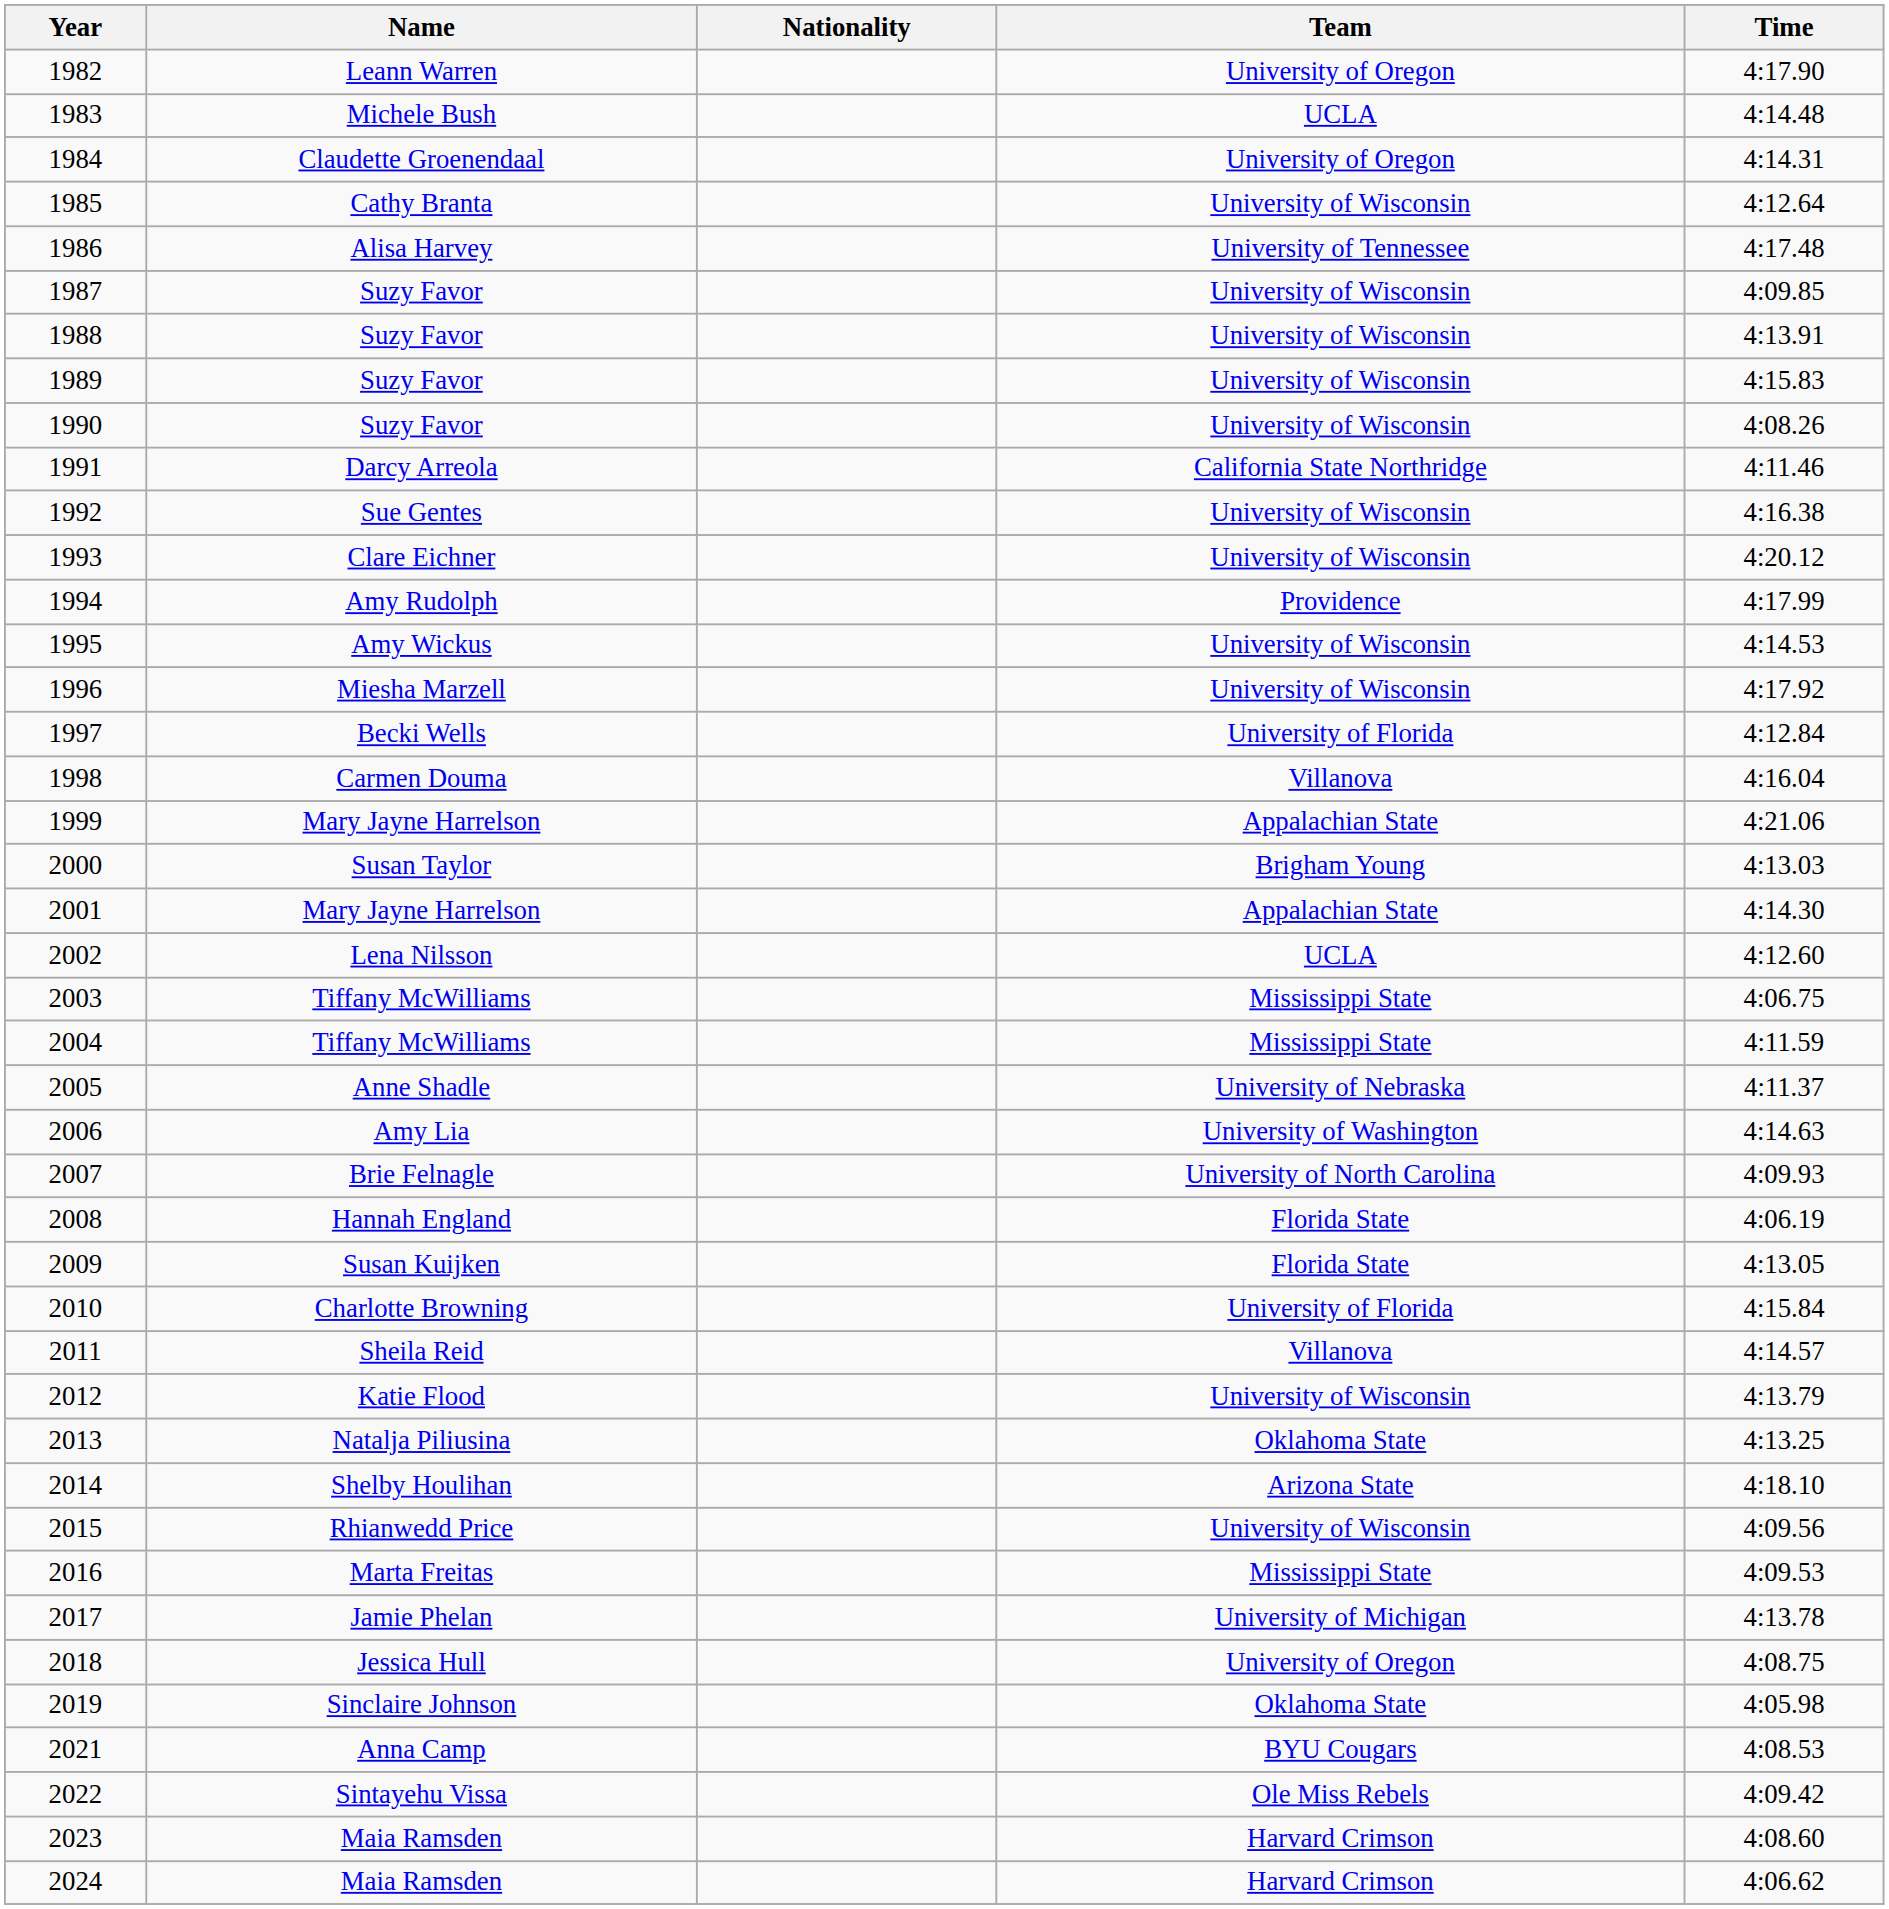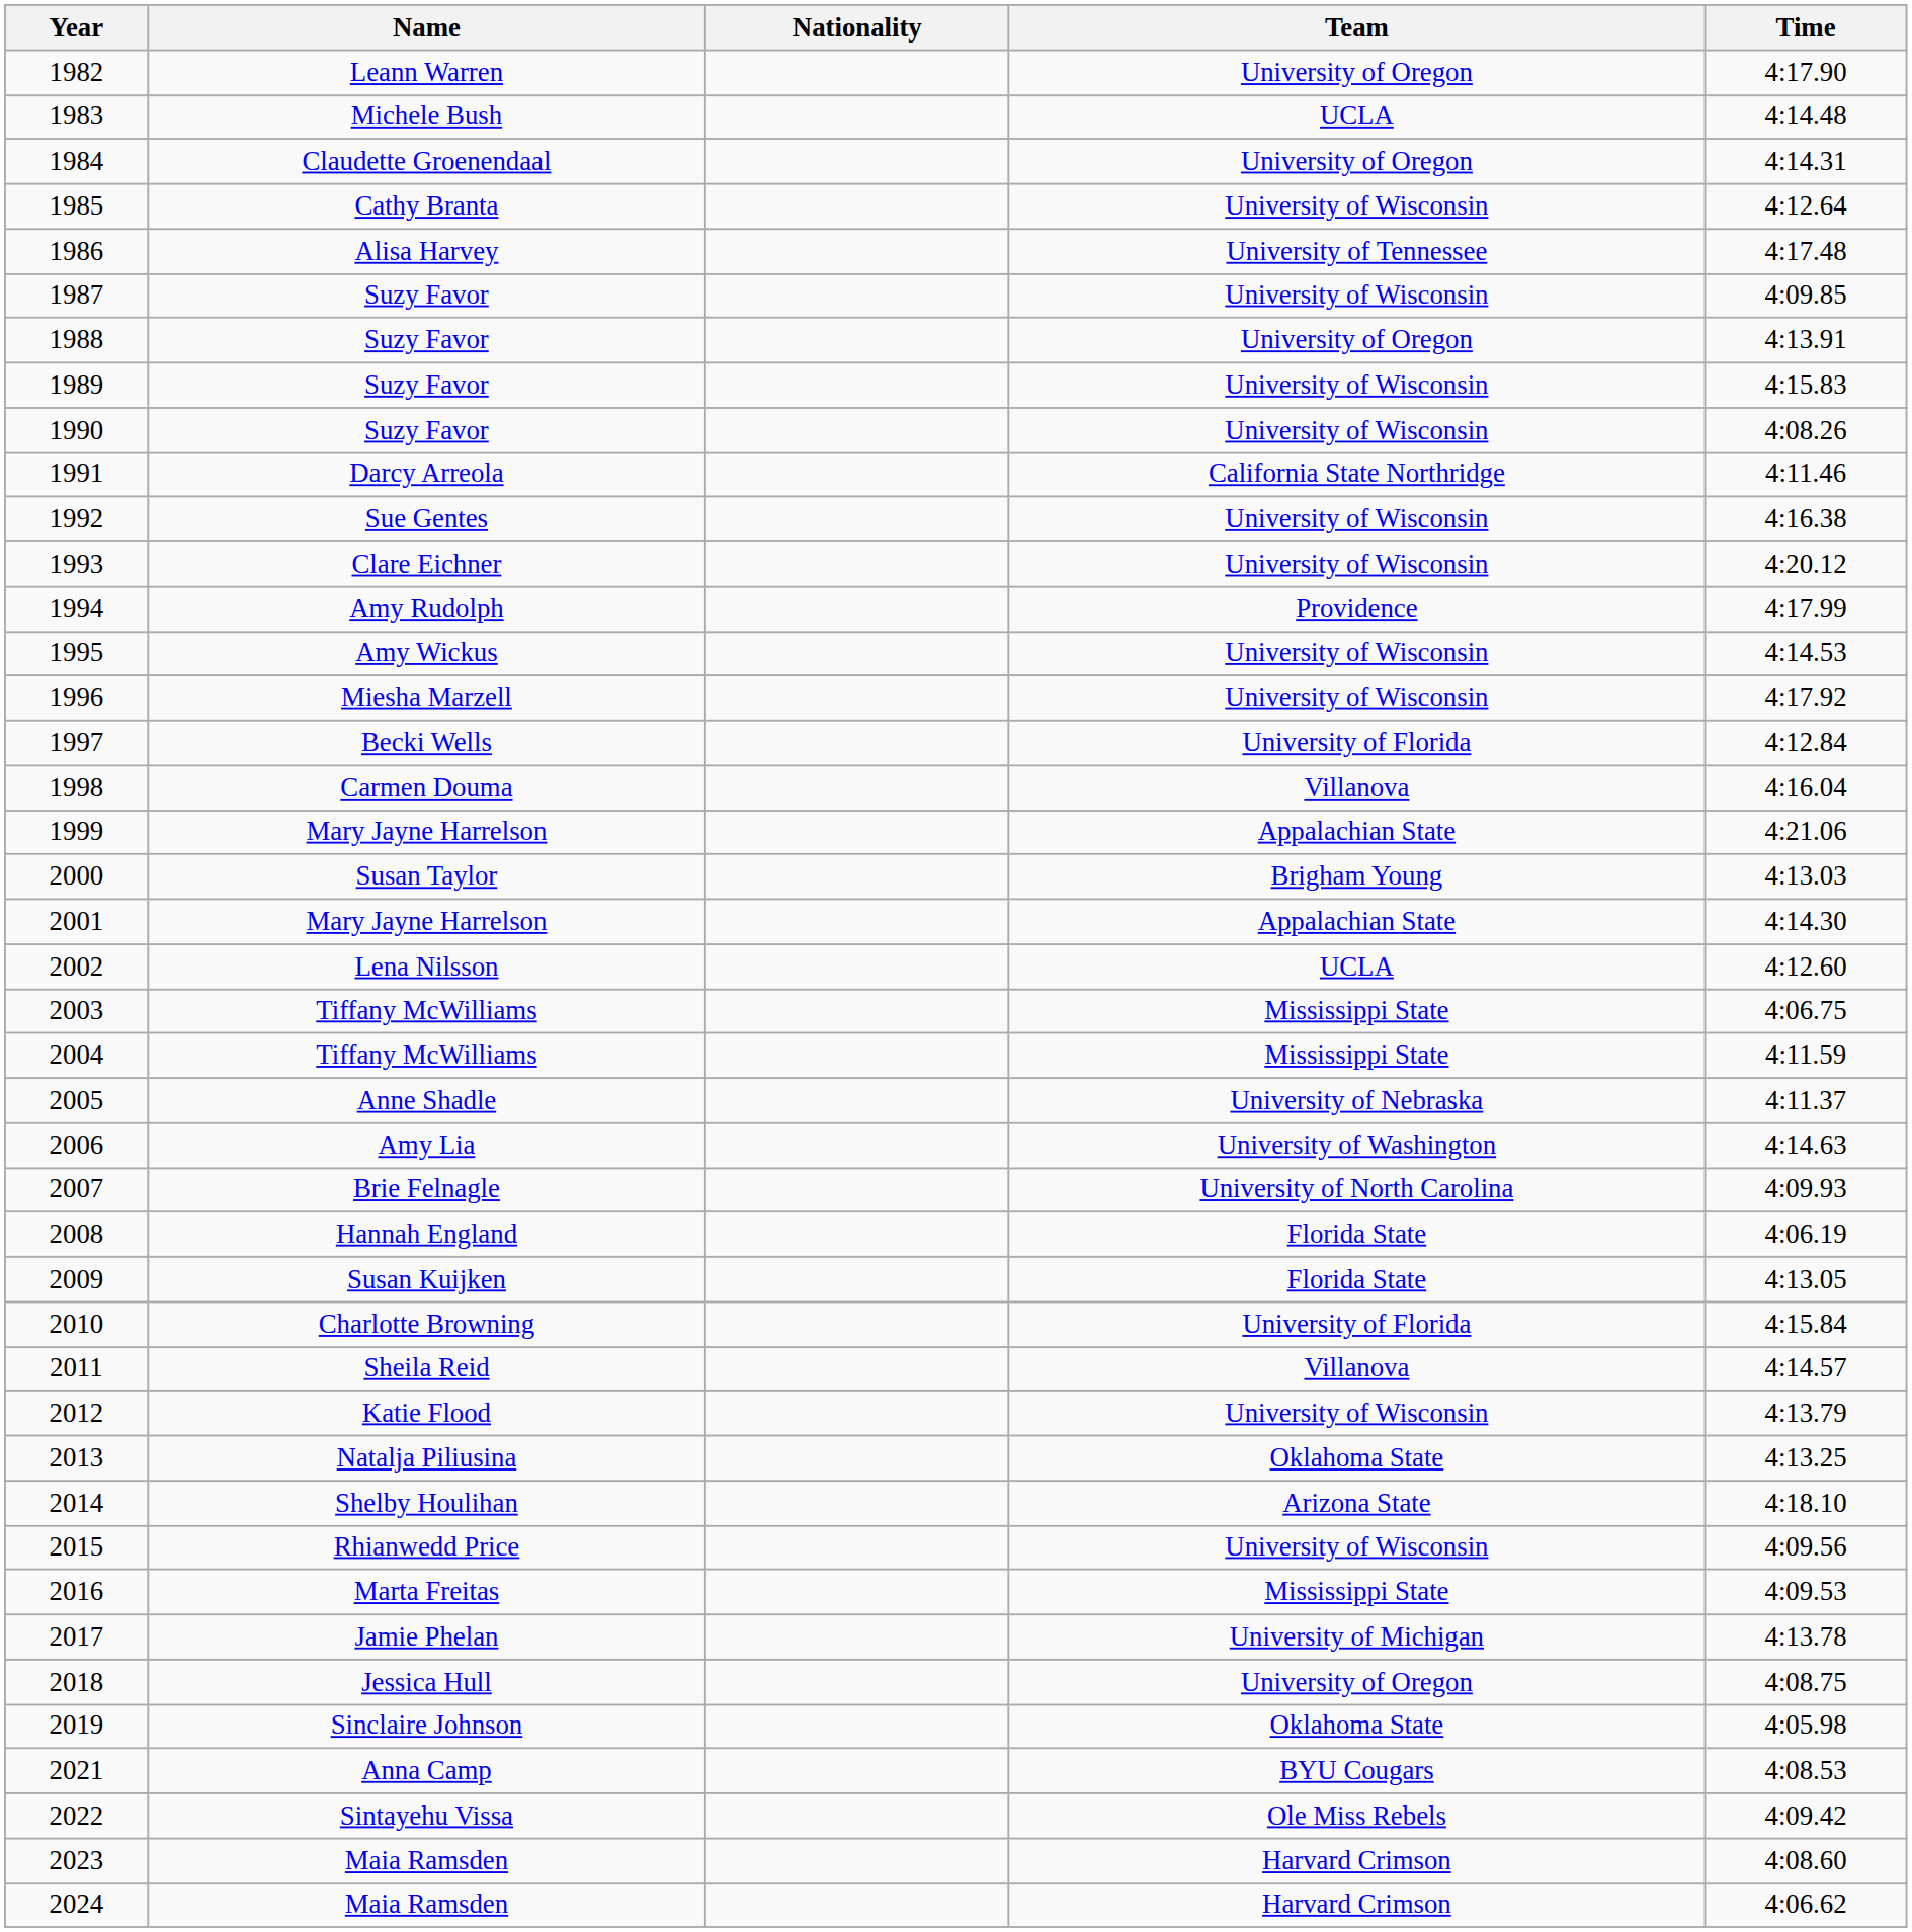 <table class="wikitable sortable" style="font-size:90%; width: 80%; text-align: center;">
 <tr>
 <th>Year</th>
 <th>Name</th>
 <th>Nationality</th>
 <th>Team</th>
 <th>Time</th>
 </tr>
 <tr>
 <td>1982</td>
 <td><a href='#'>Leann Warren</a></td>
 <td></td>
 <td><a href='#'>University of Oregon</a></td>
 <td>4:17.90</td>
 </tr>
 <tr>
 <td>1983</td>
 <td><a href='#'>Michele Bush</a></td>
 <td></td>
 <td><a href='#'>UCLA</a></td>
 <td>4:14.48</td>
 </tr>
 <tr>
 <td>1984</td>
 <td><a href='#'>Claudette Groenendaal</a></td>
 <td></td>
 <td><a href='#'>University of Oregon</a></td>
 <td>4:14.31</td>
 </tr>
 <tr>
 <td>1985</td>
 <td><a href='#'>Cathy Branta</a></td>
 <td></td>
 <td><a href='#'>University of Wisconsin</a></td>
 <td>4:12.64</td>
 </tr>
 <tr>
 <td>1986</td>
 <td><a href='#'>Alisa Harvey</a></td>
 <td></td>
 <td><a href='#'>University of Tennessee</a></td>
 <td>4:17.48</td>
 </tr>
 <tr>
 <td>1987</td>
 <td><a href='#'>Suzy Favor</a></td>
 <td></td>
 <td><a href='#'>University of Wisconsin</a></td>
 <td>4:09.85</td>
 </tr>
 <tr>
 <td>1988</td>
 <td><a href='#'>Suzy Favor</a></td>
 <td></td>
-<td><a href='#'>University of Wisconsin</a></td>
+<td><a href='#'>University of Oregon</a></td>
 <td>4:13.91</td>
 </tr>
 <tr>
 <td>1989</td>
 <td><a href='#'>Suzy Favor</a></td>
 <td></td>
 <td><a href='#'>University of Wisconsin</a></td>
 <td>4:15.83</td>
 </tr>
 <tr>
 <td>1990</td>
 <td><a href='#'>Suzy Favor</a></td>
 <td></td>
 <td><a href='#'>University of Wisconsin</a></td>
 <td>4:08.26</td>
 </tr>
 <tr>
 <td>1991</td>
 <td><a href='#'>Darcy Arreola</a></td>
 <td></td>
 <td><a href='#'>California State Northridge</a></td>
 <td>4:11.46</td>
 </tr>
 <tr>
 <td>1992</td>
 <td><a href='#'>Sue Gentes</a></td>
 <td></td>
 <td><a href='#'>University of Wisconsin</a></td>
 <td>4:16.38</td>
 </tr>
 <tr>
 <td>1993</td>
 <td><a href='#'>Clare Eichner</a></td>
 <td></td>
 <td><a href='#'>University of Wisconsin</a></td>
 <td>4:20.12</td>
 </tr>
 <tr>
 <td>1994</td>
 <td><a href='#'>Amy Rudolph</a></td>
 <td></td>
 <td><a href='#'>Providence</a></td>
 <td>4:17.99</td>
 </tr>
 <tr>
 <td>1995</td>
 <td><a href='#'>Amy Wickus</a></td>
 <td></td>
 <td><a href='#'>University of Wisconsin</a></td>
 <td>4:14.53</td>
 </tr>
 <tr>
 <td>1996</td>
 <td><a href='#'>Miesha Marzell</a></td>
 <td></td>
 <td><a href='#'>University of Wisconsin</a></td>
 <td>4:17.92</td>
 </tr>
 <tr>
 <td>1997</td>
 <td><a href='#'>Becki Wells</a></td>
 <td></td>
 <td><a href='#'>University of Florida</a></td>
 <td>4:12.84</td>
 </tr>
 <tr>
 <td>1998</td>
 <td><a href='#'>Carmen Douma</a></td>
 <td></td>
 <td><a href='#'>Villanova</a></td>
 <td>4:16.04</td>
 </tr>
 <tr>
 <td>1999</td>
 <td><a href='#'>Mary Jayne Harrelson</a></td>
 <td></td>
 <td><a href='#'>Appalachian State</a></td>
 <td>4:21.06</td>
 </tr>
 <tr>
 <td>2000</td>
 <td><a href='#'>Susan Taylor</a></td>
 <td></td>
 <td><a href='#'>Brigham Young</a></td>
 <td>4:13.03</td>
 </tr>
 <tr>
 <td>2001</td>
 <td><a href='#'>Mary Jayne Harrelson</a></td>
 <td></td>
 <td><a href='#'>Appalachian State</a></td>
 <td>4:14.30</td>
 </tr>
 <tr>
 <td>2002</td>
 <td><a href='#'>Lena Nilsson</a></td>
 <td></td>
 <td><a href='#'>UCLA</a></td>
 <td>4:12.60</td>
 </tr>
 <tr>
 <td>2003</td>
 <td><a href='#'>Tiffany McWilliams</a></td>
 <td></td>
 <td><a href='#'>Mississippi State</a></td>
 <td>4:06.75</td>
 </tr>
 <tr>
 <td>2004</td>
 <td><a href='#'>Tiffany McWilliams</a></td>
 <td></td>
 <td><a href='#'>Mississippi State</a></td>
 <td>4:11.59</td>
 </tr>
 <tr>
 <td>2005</td>
 <td><a href='#'>Anne Shadle</a></td>
 <td></td>
 <td><a href='#'>University of Nebraska</a></td>
 <td>4:11.37</td>
 </tr>
 <tr>
 <td>2006</td>
 <td><a href='#'>Amy Lia</a></td>
 <td></td>
 <td><a href='#'>University of Washington</a></td>
 <td>4:14.63</td>
 </tr>
 <tr>
 <td>2007</td>
 <td><a href='#'>Brie Felnagle</a></td>
 <td></td>
 <td><a href='#'>University of North Carolina</a></td>
 <td>4:09.93</td>
 </tr>
 <tr>
 <td>2008</td>
 <td><a href='#'>Hannah England</a></td>
 <td></td>
 <td><a href='#'>Florida State</a></td>
 <td>4:06.19</td>
 </tr>
 <tr>
 <td>2009</td>
 <td><a href='#'>Susan Kuijken</a></td>
 <td></td>
 <td><a href='#'>Florida State</a></td>
 <td>4:13.05</td>
 </tr>
 <tr>
 <td>2010</td>
 <td><a href='#'>Charlotte Browning</a></td>
 <td></td>
 <td><a href='#'>University of Florida</a></td>
 <td>4:15.84</td>
 </tr>
 <tr>
 <td>2011</td>
 <td><a href='#'>Sheila Reid</a></td>
 <td></td>
 <td><a href='#'>Villanova</a></td>
 <td>4:14.57</td>
 </tr>
 <tr>
 <td>2012</td>
 <td><a href='#'>Katie Flood</a></td>
 <td></td>
 <td><a href='#'>University of Wisconsin</a></td>
 <td>4:13.79</td>
 </tr>
 <tr>
 <td>2013</td>
 <td><a href='#'>Natalja Piliusina</a></td>
 <td></td>
 <td><a href='#'>Oklahoma State</a></td>
 <td>4:13.25</td>
 </tr>
 <tr>
 <td>2014</td>
 <td><a href='#'>Shelby Houlihan</a></td>
 <td></td>
 <td><a href='#'>Arizona State</a></td>
 <td>4:18.10</td>
 </tr>
 <tr>
 <td>2015</td>
 <td><a href='#'>Rhianwedd Price</a></td>
 <td></td>
 <td><a href='#'>University of Wisconsin</a></td>
 <td>4:09.56</td>
 </tr>
 <tr>
 <td>2016</td>
 <td><a href='#'>Marta Freitas</a></td>
 <td></td>
 <td><a href='#'>Mississippi State</a></td>
 <td>4:09.53</td>
 </tr>
 <tr>
 <td>2017</td>
 <td><a href='#'>Jamie Phelan</a></td>
 <td></td>
 <td><a href='#'>University of Michigan</a></td>
 <td>4:13.78</td>
 </tr>
 <tr>
 <td>2018</td>
 <td><a href='#'>Jessica Hull</a></td>
 <td></td>
 <td><a href='#'>University of Oregon</a></td>
 <td>4:08.75</td>
 </tr>
 <tr>
 <td>2019</td>
 <td><a href='#'>Sinclaire Johnson</a></td>
 <td></td>
 <td><a href='#'>Oklahoma State</a></td>
 <td>4:05.98</td>
 </tr>
 <tr>
 <td>2021</td>
 <td><a href='#'>Anna Camp</a></td>
 <td></td>
 <td><a href='#'>BYU Cougars</a></td>
 <td>4:08.53</td>
 </tr>
 <tr>
 <td>2022</td>
 <td><a href='#'>Sintayehu Vissa</a></td>
 <td></td>
 <td><a href='#'>Ole Miss Rebels</a></td>
 <td>4:09.42</td>
 </tr>
 <tr>
 <td>2023</td>
 <td><a href='#'>Maia Ramsden</a></td>
 <td></td>
 <td><a href='#'>Harvard Crimson</a></td>
 <td>4:08.60</td>
 </tr>
 <tr>
 <td>2024</td>
 <td><a href='#'>Maia Ramsden</a></td>
 <td></td>
 <td><a href='#'>Harvard Crimson</a></td>
 <td>4:06.62</td>
 </tr>
 </table>
